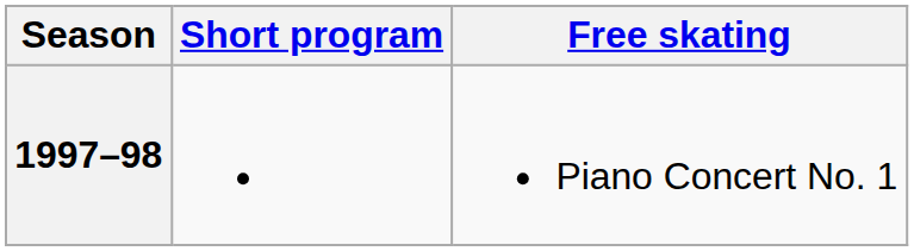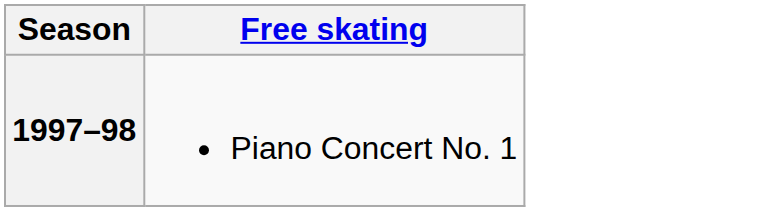 <table class=wikitable style=text-align:center>
 <tr>
 <th>Season</th>
-<th><a href='#'>Short program</a></th>
 <th><a href='#'>Free skating</a></th>
 </tr>
 <tr>
 <th>1997–98 <br> </th>
-<td><br><ul><li></li></ul></td>
 <td><br><ul><li>Piano Concert No. 1 <br></li></ul></td>
 </tr>
 </table>
